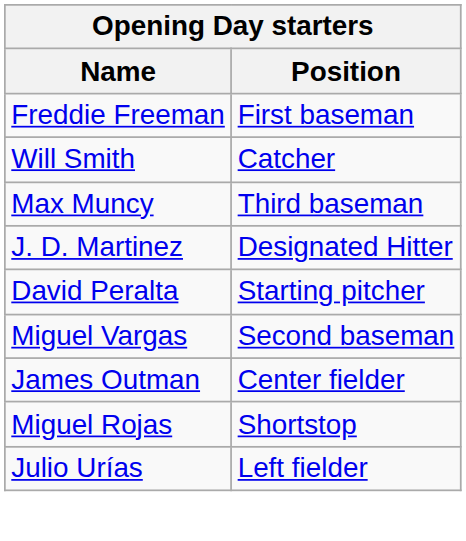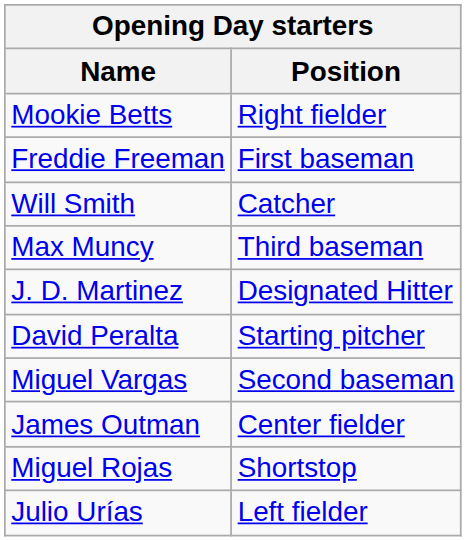 <table class="wikitable" style="text-align:left">
 <tr>
 <th colspan="2">Opening Day starters</th>
 </tr>
 <tr>
 <th>Name</th>
 <th>Position</th>
+</tr>
+<tr>
+<td><a href='#'>Mookie Betts</a></td>
+<td><a href='#'>Right fielder</a></td>
 </tr>
 <tr>
 <td><a href='#'>Freddie Freeman</a></td>
 <td><a href='#'>First baseman</a></td>
 </tr>
 <tr>
 <td><a href='#'>Will Smith</a></td>
 <td><a href='#'>Catcher</a></td>
 </tr>
 <tr>
 <td><a href='#'>Max Muncy</a></td>
 <td><a href='#'>Third baseman</a></td>
 </tr>
 <tr>
 <td><a href='#'>J. D. Martinez</a></td>
 <td><a href='#'>Designated Hitter</a></td>
 </tr>
 <tr>
 <td><a href='#'>David Peralta</a></td>
 <td><a href='#'>Starting pitcher</a></td>
 </tr>
 <tr>
 <td><a href='#'>Miguel Vargas</a></td>
 <td><a href='#'>Second baseman</a></td>
 </tr>
 <tr>
 <td><a href='#'>James Outman</a></td>
 <td><a href='#'>Center fielder</a></td>
 </tr>
 <tr>
 <td><a href='#'>Miguel Rojas</a></td>
 <td><a href='#'>Shortstop</a></td>
 </tr>
 <tr>
 <td><a href='#'>Julio Urías</a></td>
 <td><a href='#'>Left fielder</a></td>
 </tr>
 </table>
